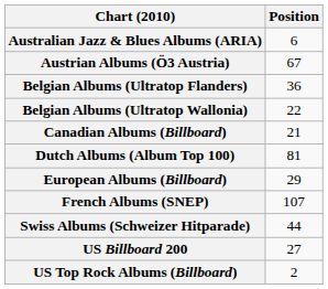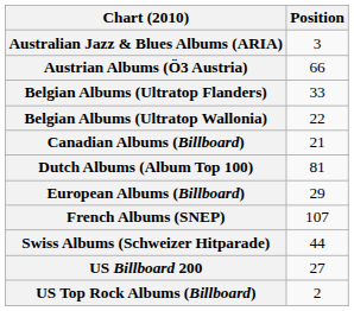 <table class="wikitable sortable plainrowheaders" style="text-align:center">
 <tr>
 <th scope="col">Chart (2010)</th>
 <th scope="col">Position</th>
 </tr>
 <tr>
 <th scope="row">Australian Jazz & Blues Albums (ARIA)</th>
-<td>6</td>
+<td>3</td>
 </tr>
 <tr>
 <th scope="row">Austrian Albums (Ö3 Austria)</th>
-<td>67</td>
+<td>66</td>
 </tr>
 <tr>
 <th scope="row">Belgian Albums (Ultratop Flanders)</th>
-<td>36</td>
+<td>33</td>
 </tr>
 <tr>
 <th scope="row">Belgian Albums (Ultratop Wallonia)</th>
 <td>22</td>
 </tr>
 <tr>
 <th scope="row">Canadian Albums (<em>Billboard</em>)</th>
 <td>21</td>
 </tr>
 <tr>
 <th scope="row">Dutch Albums (Album Top 100)</th>
 <td>81</td>
 </tr>
 <tr>
 <th scope="row">European Albums (<em>Billboard</em>)</th>
 <td>29</td>
 </tr>
 <tr>
 <th scope="row">French Albums (SNEP)</th>
 <td>107</td>
 </tr>
 <tr>
 <th scope="row">Swiss Albums (Schweizer Hitparade)</th>
 <td>44</td>
 </tr>
 <tr>
 <th scope="row">US <em>Billboard</em> 200</th>
 <td>27</td>
 </tr>
 <tr>
 <th scope="row">US Top Rock Albums (<em>Billboard</em>)</th>
 <td>2</td>
 </tr>
 </table>
